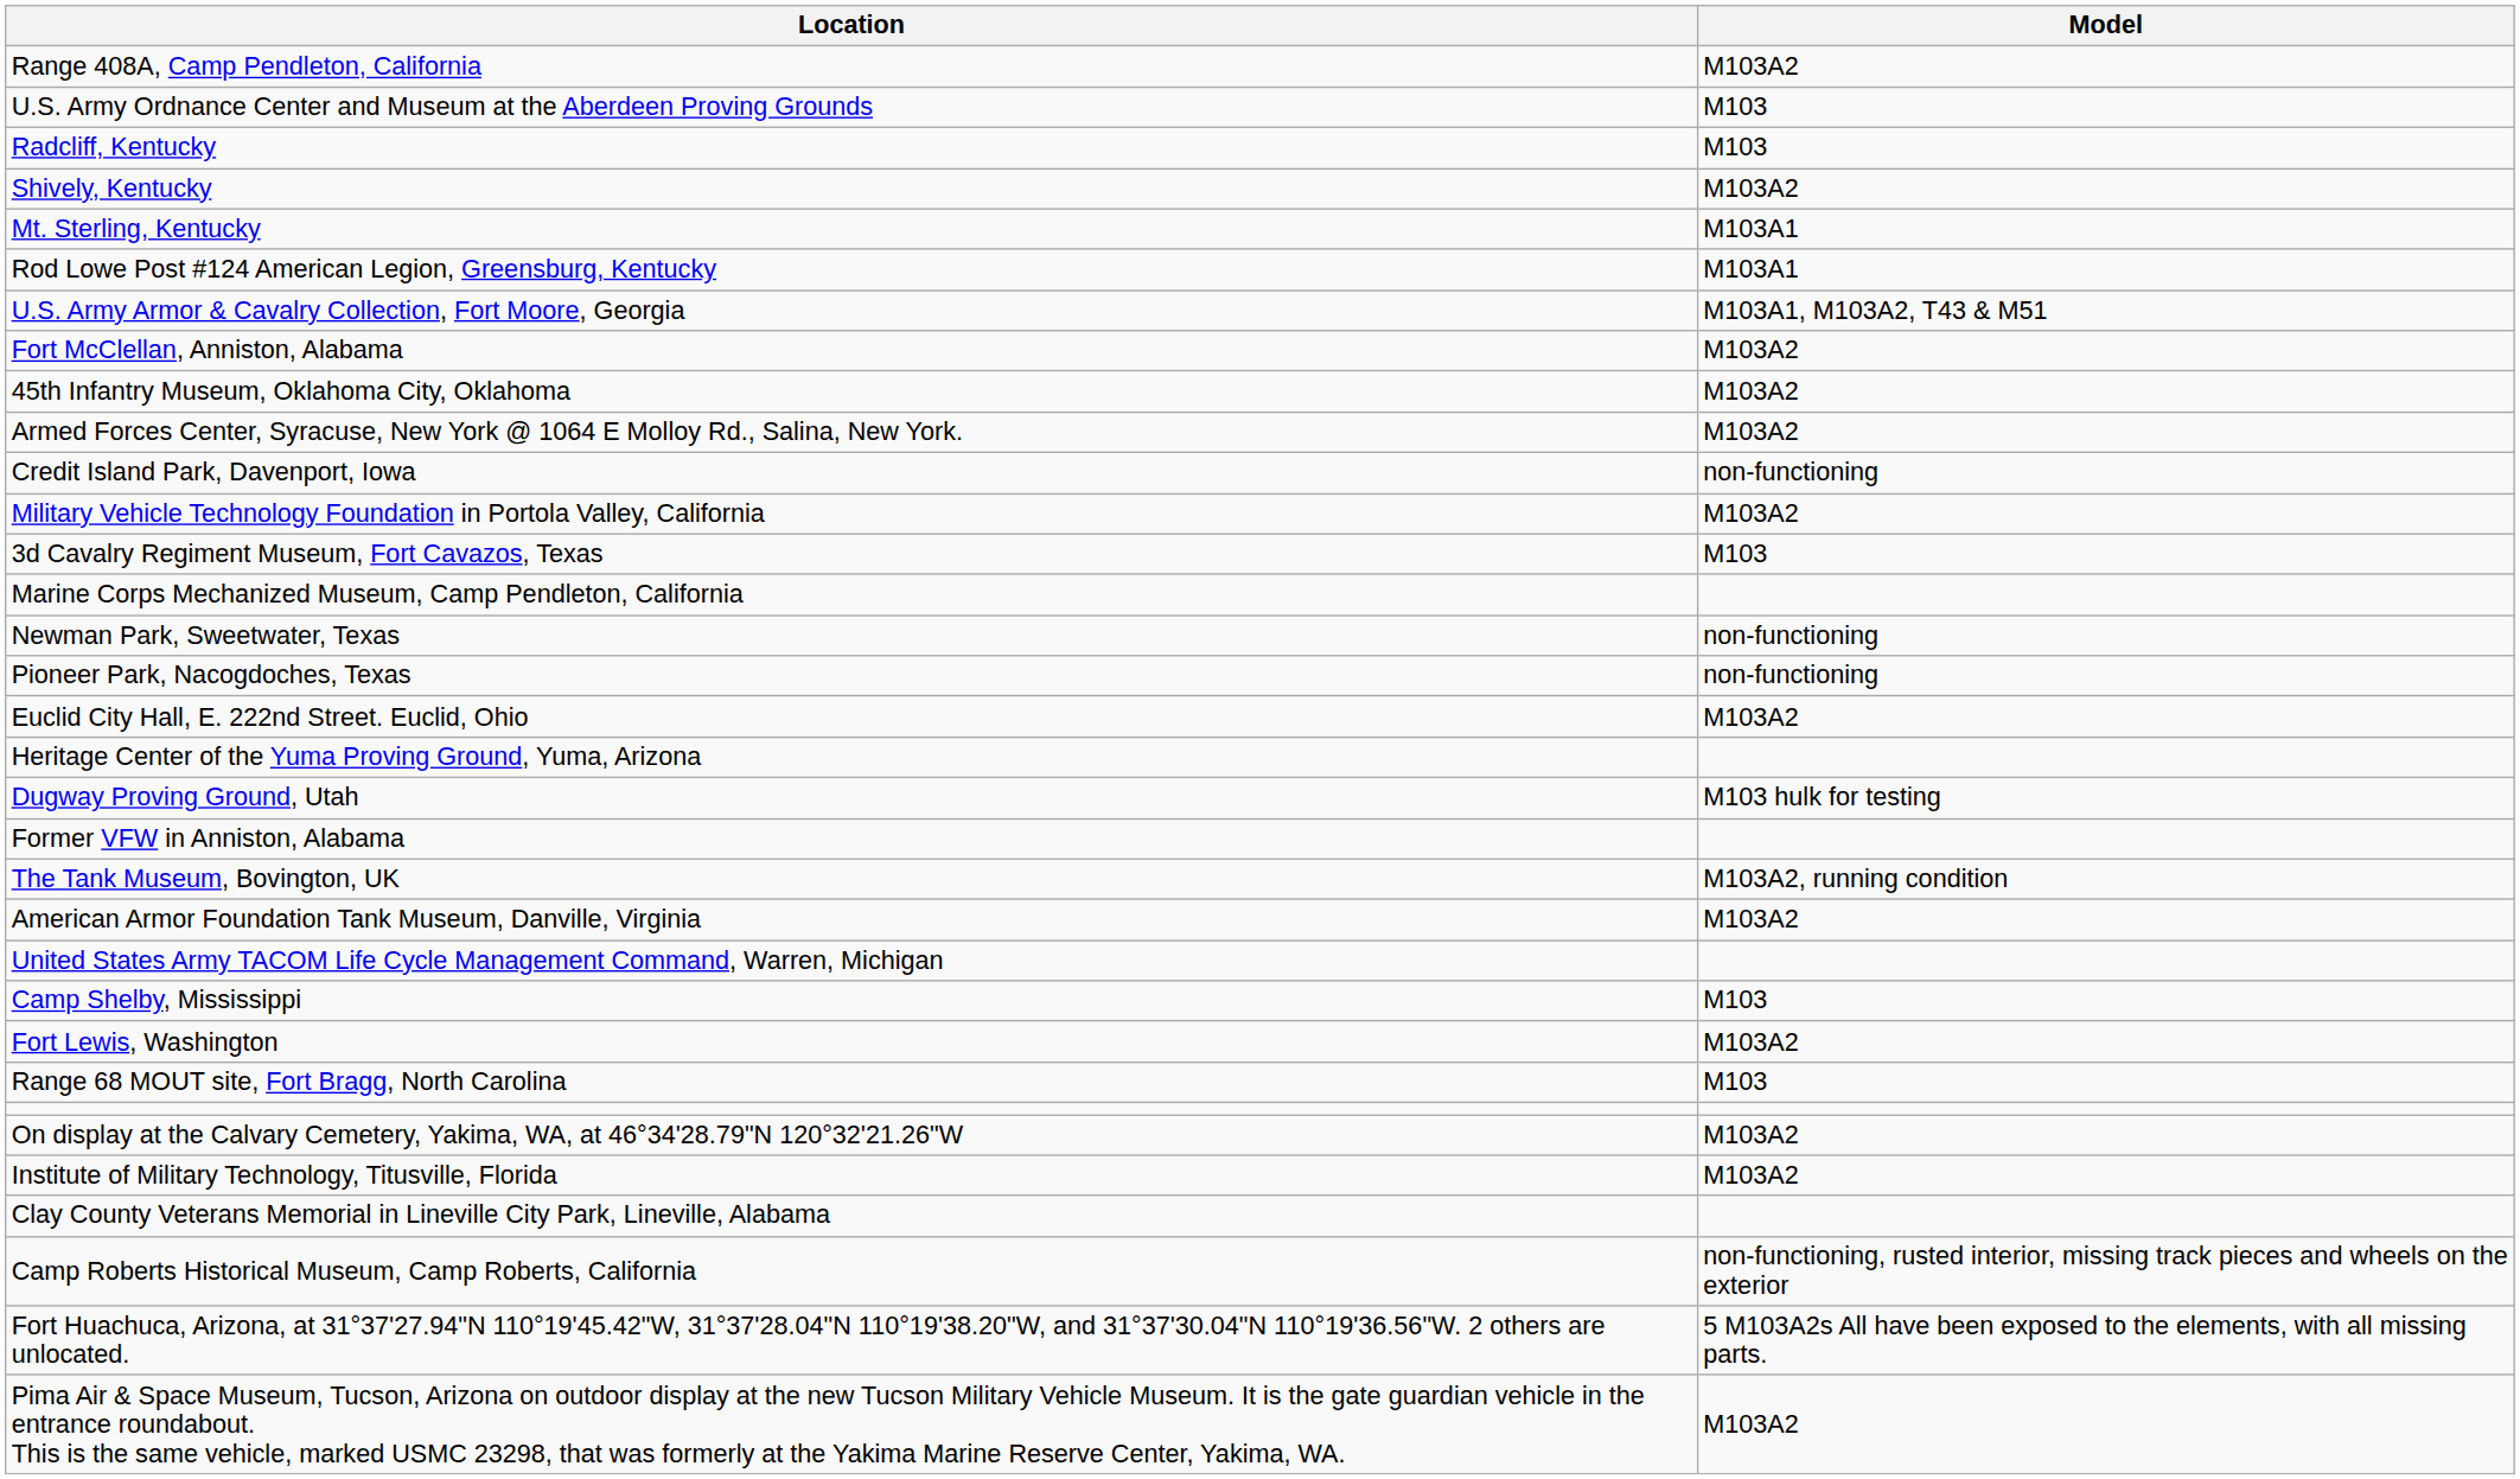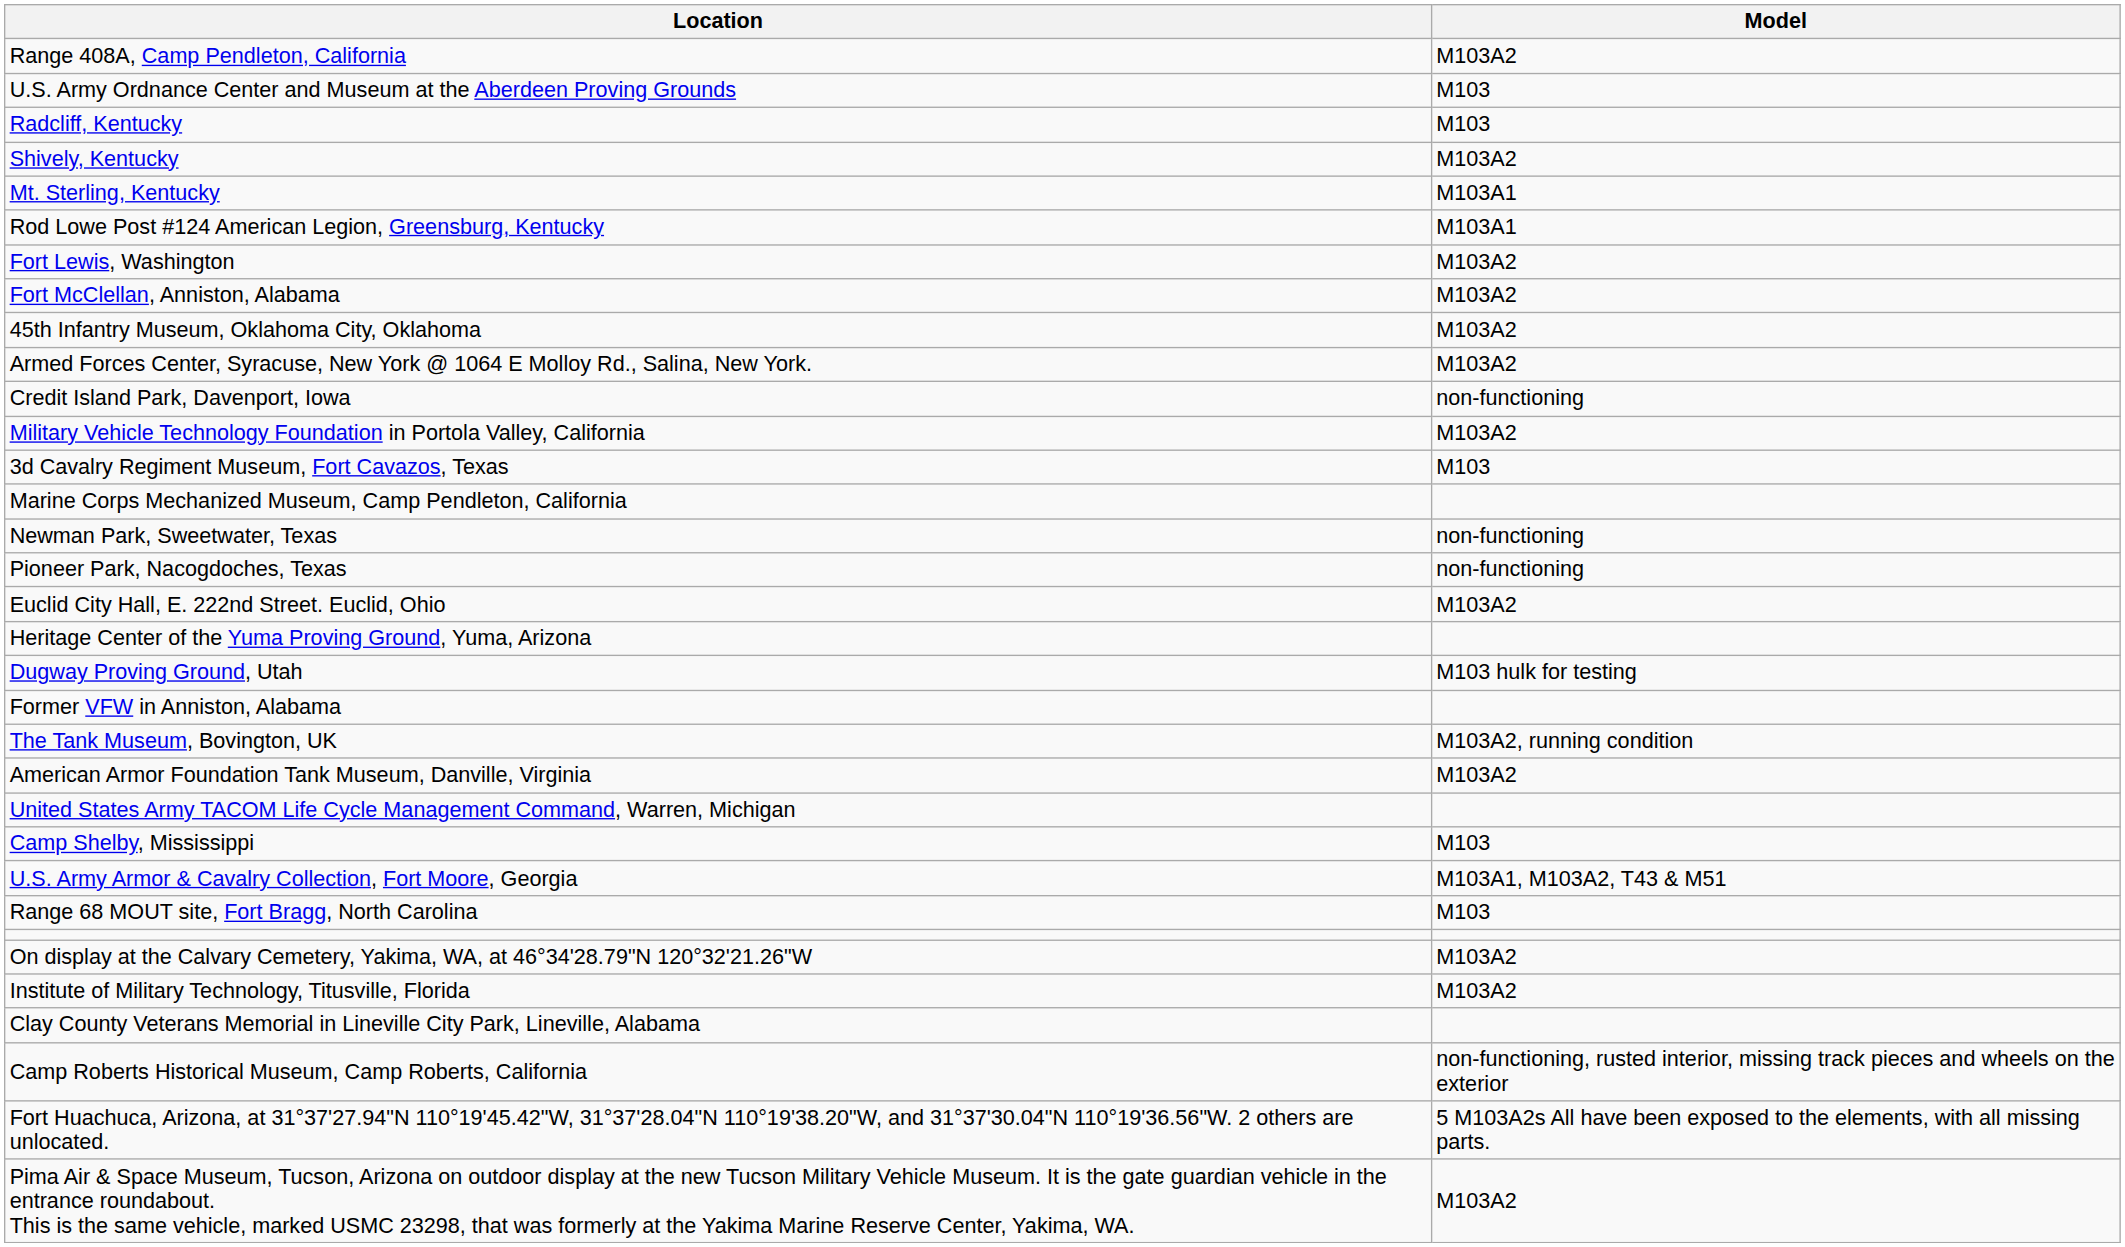 <table class="wikitable">
 <tr>
 <th>Location</th>
 <th>Model</th>
 </tr>
 <tr>
 <td>Range 408A, <a href='#'>Camp Pendleton, California</a></td>
 <td>M103A2</td>
 </tr>
 <tr>
 <td>U.S. Army Ordnance Center and Museum at the <a href='#'>Aberdeen Proving Grounds</a></td>
 <td>M103</td>
 </tr>
 <tr>
 <td><a href='#'>Radcliff, Kentucky</a></td>
 <td>M103</td>
 </tr>
 <tr>
 <td><a href='#'>Shively, Kentucky</a></td>
 <td>M103A2</td>
 </tr>
 <tr>
 <td><a href='#'>Mt. Sterling, Kentucky</a></td>
 <td>M103A1</td>
 </tr>
 <tr>
 <td>Rod Lowe Post #124 American Legion, <a href='#'>Greensburg, Kentucky</a></td>
 <td>M103A1</td>
 </tr>
 <tr>
-<td><a href='#'>U.S. Army Armor & Cavalry Collection</a>, <a href='#'>Fort Moore</a>, Georgia</td>
-<td>M103A1, M103A2, T43 & M51</td>
+<td><a href='#'>Fort Lewis</a>, Washington</td>
+<td>M103A2</td>
 </tr>
 <tr>
 <td><a href='#'>Fort McClellan</a>, Anniston, Alabama</td>
 <td>M103A2</td>
 </tr>
 <tr>
 <td>45th Infantry Museum, Oklahoma City, Oklahoma</td>
 <td>M103A2</td>
 </tr>
 <tr>
 <td>Armed Forces Center, Syracuse, New York @ 1064 E Molloy Rd., Salina, New York. </td>
 <td>M103A2</td>
 </tr>
 <tr>
 <td>Credit Island Park, Davenport, Iowa</td>
 <td>non-functioning</td>
 </tr>
 <tr>
 <td><a href='#'>Military Vehicle Technology Foundation</a> in Portola Valley, California</td>
 <td>M103A2</td>
 </tr>
 <tr>
 <td>3d Cavalry Regiment Museum, <a href='#'>Fort Cavazos</a>, Texas</td>
 <td>M103</td>
 </tr>
 <tr>
 <td>Marine Corps Mechanized Museum, Camp Pendleton, California</td>
 </tr>
 <tr>
 <td>Newman Park, Sweetwater, Texas</td>
 <td>non-functioning</td>
 </tr>
 <tr>
 <td>Pioneer Park, Nacogdoches, Texas</td>
 <td>non-functioning</td>
 </tr>
 <tr>
 <td>Euclid City Hall, E. 222nd Street. Euclid, Ohio</td>
 <td>M103A2</td>
 </tr>
 <tr>
 <td>Heritage Center of the <a href='#'>Yuma Proving Ground</a>, Yuma, Arizona</td>
 <td></td>
 </tr>
 <tr>
 <td><a href='#'>Dugway Proving Ground</a>, Utah</td>
 <td>M103 hulk for testing</td>
 </tr>
 <tr>
 <td>Former <a href='#'>VFW</a> in Anniston, Alabama</td>
 </tr>
 <tr>
 <td><a href='#'>The Tank Museum</a>, Bovington, UK</td>
 <td>M103A2, running condition</td>
 </tr>
 <tr>
 <td>American Armor Foundation Tank Museum, Danville, Virginia</td>
 <td>M103A2</td>
 </tr>
 <tr>
 <td><a href='#'>United States Army TACOM Life Cycle Management Command</a>, Warren, Michigan</td>
 </tr>
 <tr>
 <td><a href='#'>Camp Shelby</a>, Mississippi</td>
 <td>M103</td>
 </tr>
 <tr>
-<td><a href='#'>Fort Lewis</a>, Washington</td>
-<td>M103A2</td>
+<td><a href='#'>U.S. Army Armor & Cavalry Collection</a>, <a href='#'>Fort Moore</a>, Georgia</td>
+<td>M103A1, M103A2, T43 & M51</td>
 </tr>
 <tr>
 <td>Range 68 MOUT site, <a href='#'>Fort Bragg</a>, North Carolina</td>
 <td>M103</td>
 </tr>
 <tr>
 <td></td>
 <td></td>
 </tr>
 <tr>
 <td>On display at the Calvary Cemetery, Yakima, WA, at 46°34'28.79"N 120°32'21.26"W</td>
 <td>M103A2</td>
 </tr>
 <tr>
 <td>Institute of Military Technology, Titusville, Florida</td>
 <td>M103A2</td>
 </tr>
 <tr>
 <td>Clay County Veterans Memorial in Lineville City Park, Lineville, Alabama</td>
 </tr>
 <tr>
 <td>Camp Roberts Historical Museum, Camp Roberts, California</td>
 <td>non-functioning, rusted interior, missing track pieces and wheels on the exterior</td>
 </tr>
 <tr>
 <td>Fort Huachuca, Arizona, at 31°37'27.94"N 110°19'45.42"W, 31°37'28.04"N 110°19'38.20"W, and 31°37'30.04"N 110°19'36.56"W. 2 others are unlocated.</td>
 <td>5 M103A2s All have been exposed to the elements, with all missing parts.</td>
 </tr>
 <tr>
 <td>Pima Air & Space Museum, Tucson, Arizona on outdoor display at the new Tucson Military Vehicle Museum. It is the gate guardian vehicle in the entrance roundabout.<br>This is the same vehicle, marked USMC 23298, that was formerly at the Yakima Marine Reserve Center, Yakima, WA.</td>
 <td>M103A2</td>
 </tr>
 </table>
